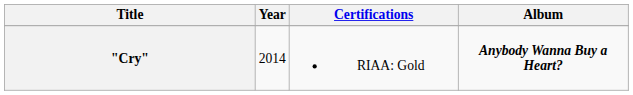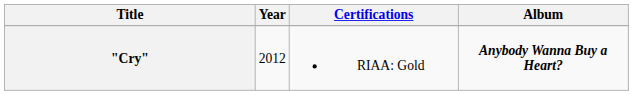 <table class="wikitable plainrowheaders" style="text-align:center;">
 <tr>
 <th rowspan="1" scope="col" style="width:18em;">Title</th>
 <th rowspan="1" scope="col" style="width:1em;">Year</th>
 <th rowspan="1" scope="col" style="width:12em;"><a href='#'>Certifications</a></th>
 <th rowspan="1" scope="col" style="width:12em;">Album</th>
 </tr>
 <tr>
 </tr>
 <tr>
 <th scope="row">"Cry"</th>
-<td>2014</td>
+<td>2012</td>
 <td><br><ul><li>RIAA: Gold</li></ul></td>
 <td><strong><em>Anybody Wanna Buy a Heart?</em></strong></td>
 </tr>
 </table>
